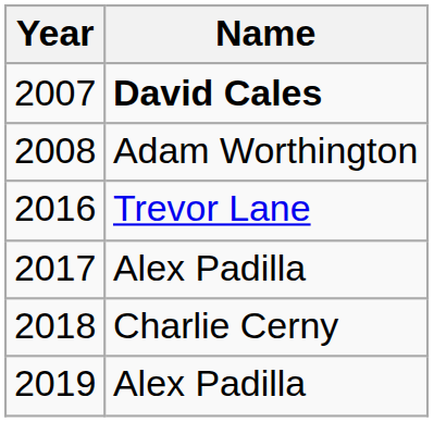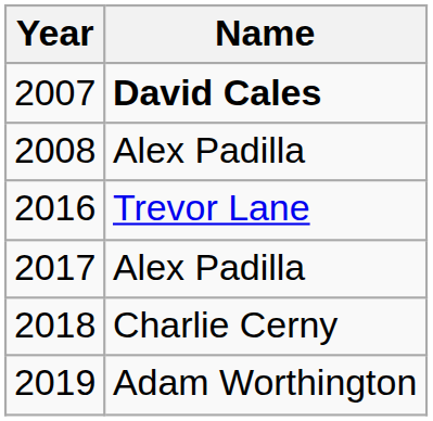 <table class="wikitable">
 <tr>
 <th>Year</th>
 <th>Name</th>
 </tr>
 <tr>
 <td>2007</td>
 <td><strong>David Cales</strong></td>
 </tr>
 <tr>
 <td>2008</td>
-<td>Adam Worthington</td>
+<td>Alex Padilla</td>
 </tr>
 <tr>
 <td>2016</td>
 <td><a href='#'>Trevor Lane</a></td>
 </tr>
 <tr>
 <td>2017</td>
 <td>Alex Padilla</td>
 </tr>
 <tr>
 <td>2018</td>
 <td>Charlie Cerny</td>
 </tr>
 <tr>
 <td>2019</td>
-<td>Alex Padilla</td>
+<td>Adam Worthington</td>
 </tr>
 </table>
